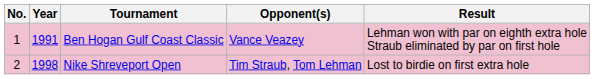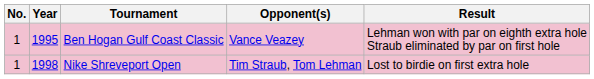 <table class="wikitable" style="font-size:95%;">
 <tr>
 <th>No.</th>
 <th>Year</th>
 <th>Tournament</th>
 <th>Opponent(s)</th>
 <th>Result</th>
 </tr>
 <tr style="background:#F2C1D1;">
 <td align=center>1</td>
-<td><a href='#'>1991</a></td>
+<td><a href='#'>1995</a></td>
 <td><a href='#'>Ben Hogan Gulf Coast Classic</a></td>
 <td> <a href='#'>Vance Veazey</a></td>
 <td>Lehman won with par on eighth extra hole<br>Straub eliminated by par on first hole</td>
 </tr>
 <tr style="background:#F2C1D1;">
-<td align=center>2</td>
+<td align=center>1</td>
 <td><a href='#'>1998</a></td>
 <td><a href='#'>Nike Shreveport Open</a></td>
 <td> <a href='#'>Tim Straub</a>,  <a href='#'>Tom Lehman</a></td>
 <td>Lost to birdie on first extra hole</td>
 </tr>
 </table>
